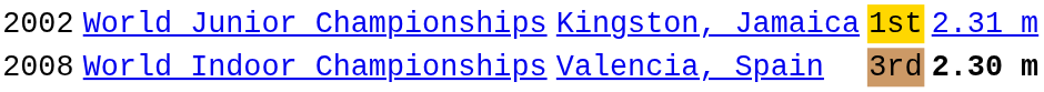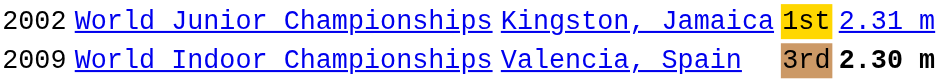 <table>
 <tr>
 <td>2002</td>
 <td><a href='#'>World Junior Championships</a></td>
 <td><a href='#'>Kingston, Jamaica</a></td>
 <td bgcolor="gold">1st</td>
 <td><a href='#'>2.31 m</a></td>
 </tr>
 <tr>
-<td>2008</td>
+<td>2009</td>
 <td><a href='#'>World Indoor Championships</a></td>
 <td><a href='#'>Valencia, Spain</a></td>
 <td bgcolor="cc9966">3rd</td>
 <td><strong>2.30 m</strong></td>
 </tr>
 </table>
